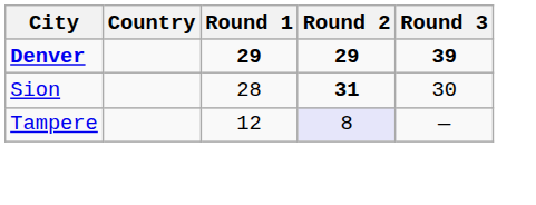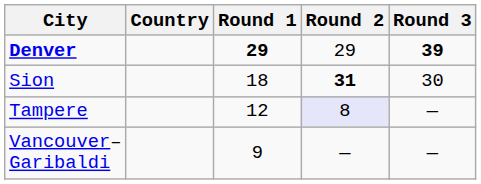 <table class=wikitable>
 <tr>
 <th>City</th>
 <th>Country</th>
 <th>Round 1</th>
 <th>Round 2</th>
 <th>Round 3</th>
 </tr>
 <tr>
 <td><strong><a href='#'>Denver</a></strong></td>
 <td></td>
 <td align=center><strong>29</strong></td>
-<td align=center><strong>29</strong></td>
+<td align=center>29</td>
 <td align=center><strong>39</strong></td>
 </tr>
 <tr>
 <td><a href='#'>Sion</a></td>
 <td> </td>
-<td align=center>28</td>
+<td align=center>18</td>
 <td align=center><strong>31</strong></td>
 <td align=center>30</td>
 </tr>
 <tr>
 <td><a href='#'>Tampere</a></td>
 <td></td>
 <td align=center>12</td>
 <td align=center style="background: lavender;">8</td>
 <td align=center>—</td>
 </tr>
+<tr>
+<td><a href='#'>Vancouver</a>–<br><a href='#'>Garibaldi</a></td>
+<td></td>
+<td align=center>9</td>
+<td align=center>—</td>
+<td align=center>—</td>
+</tr>
 </table>
